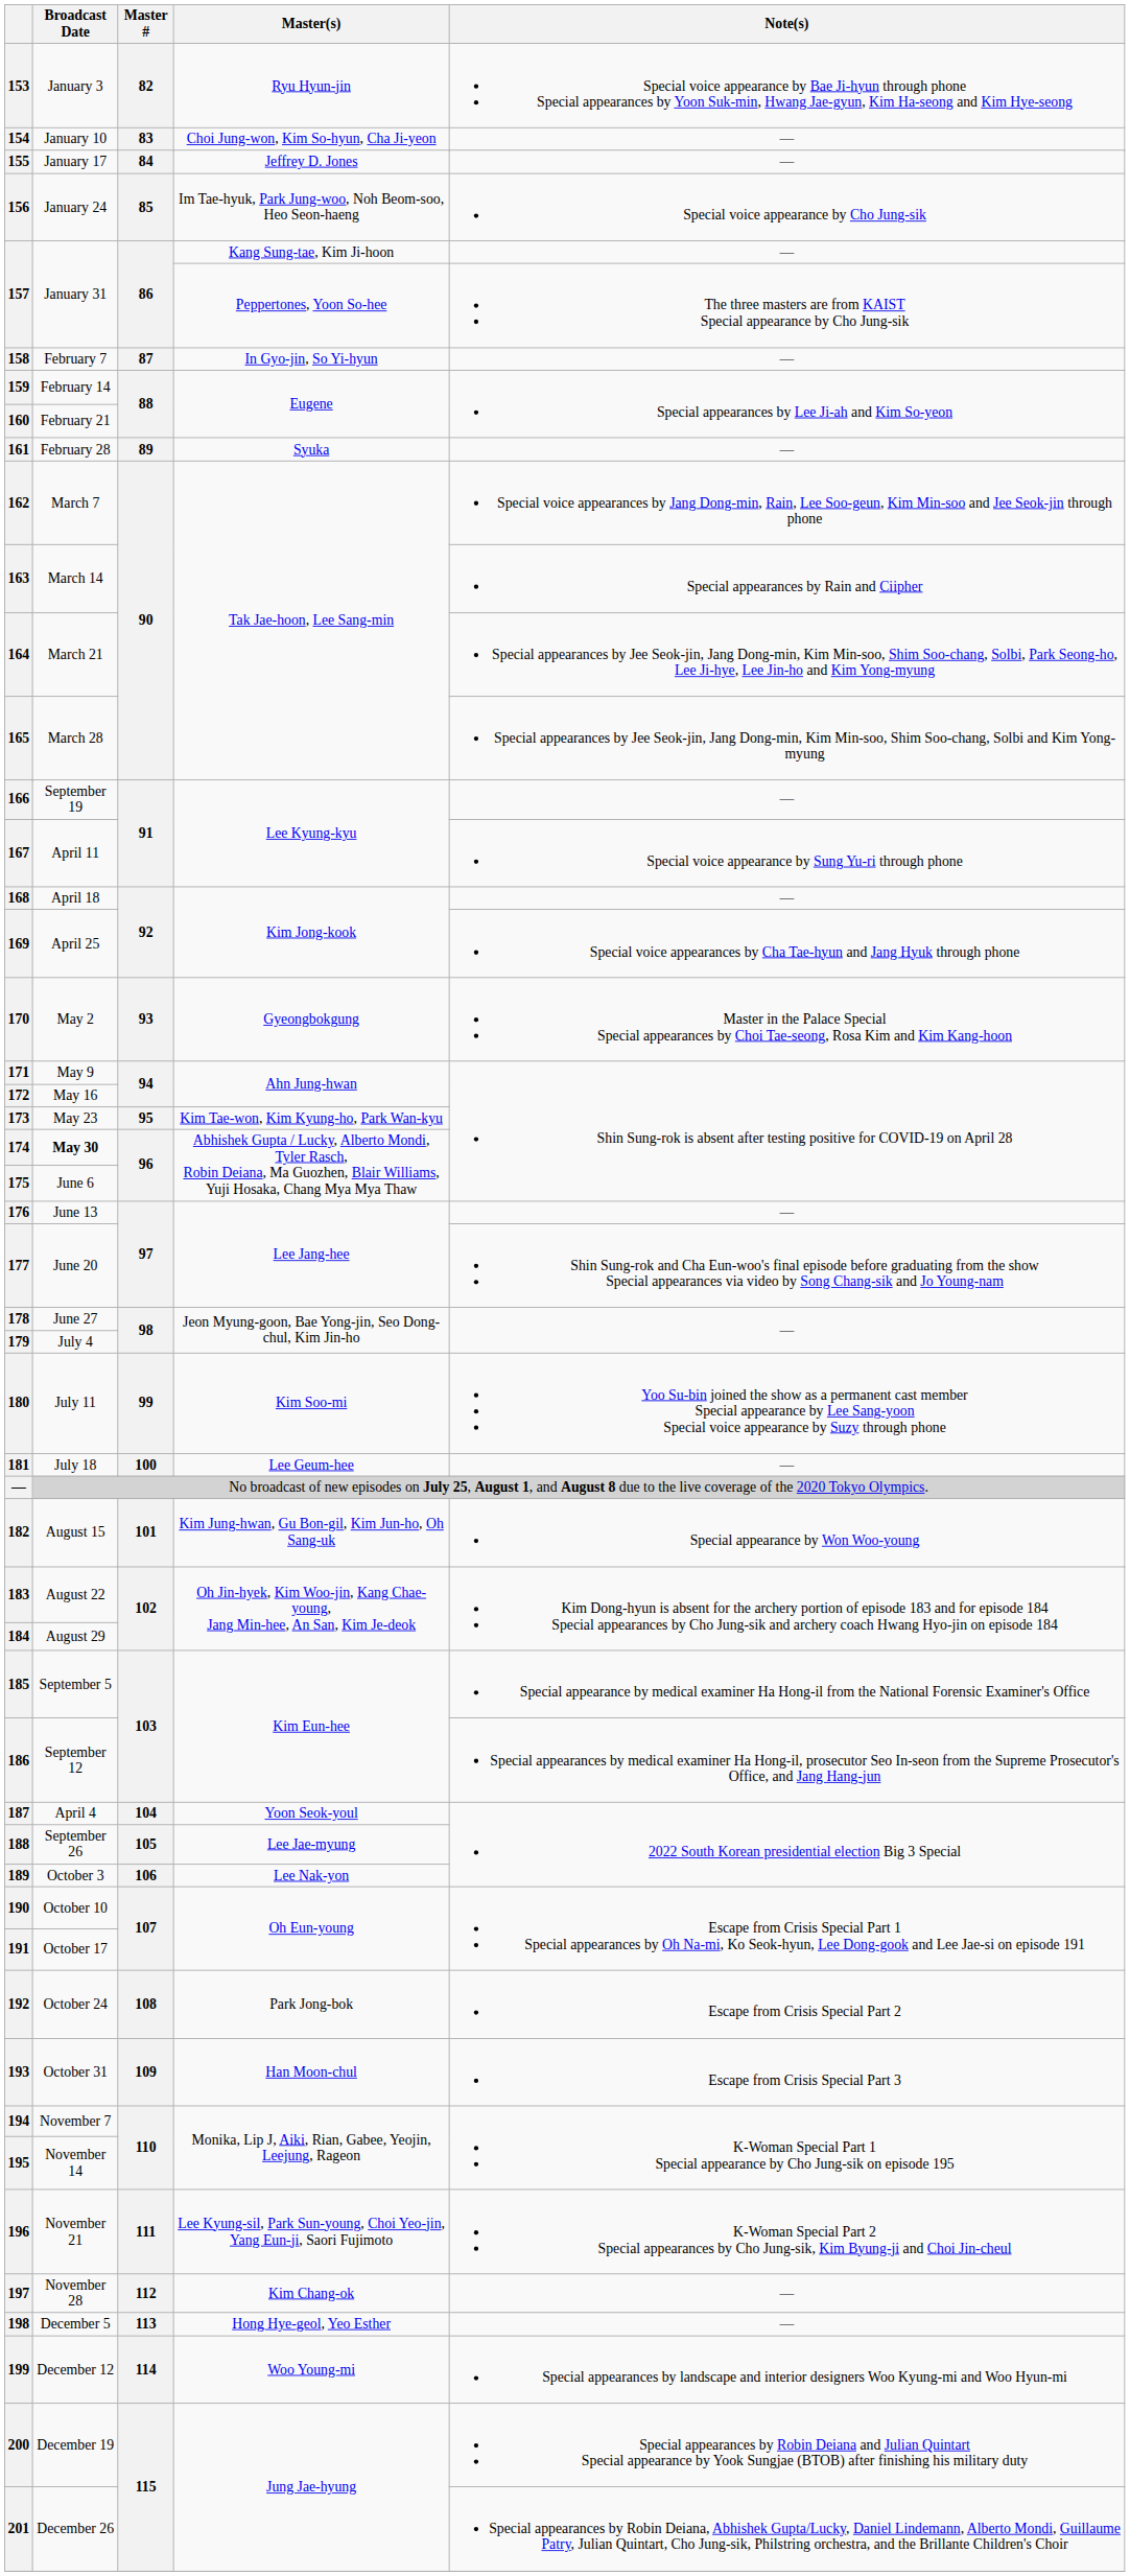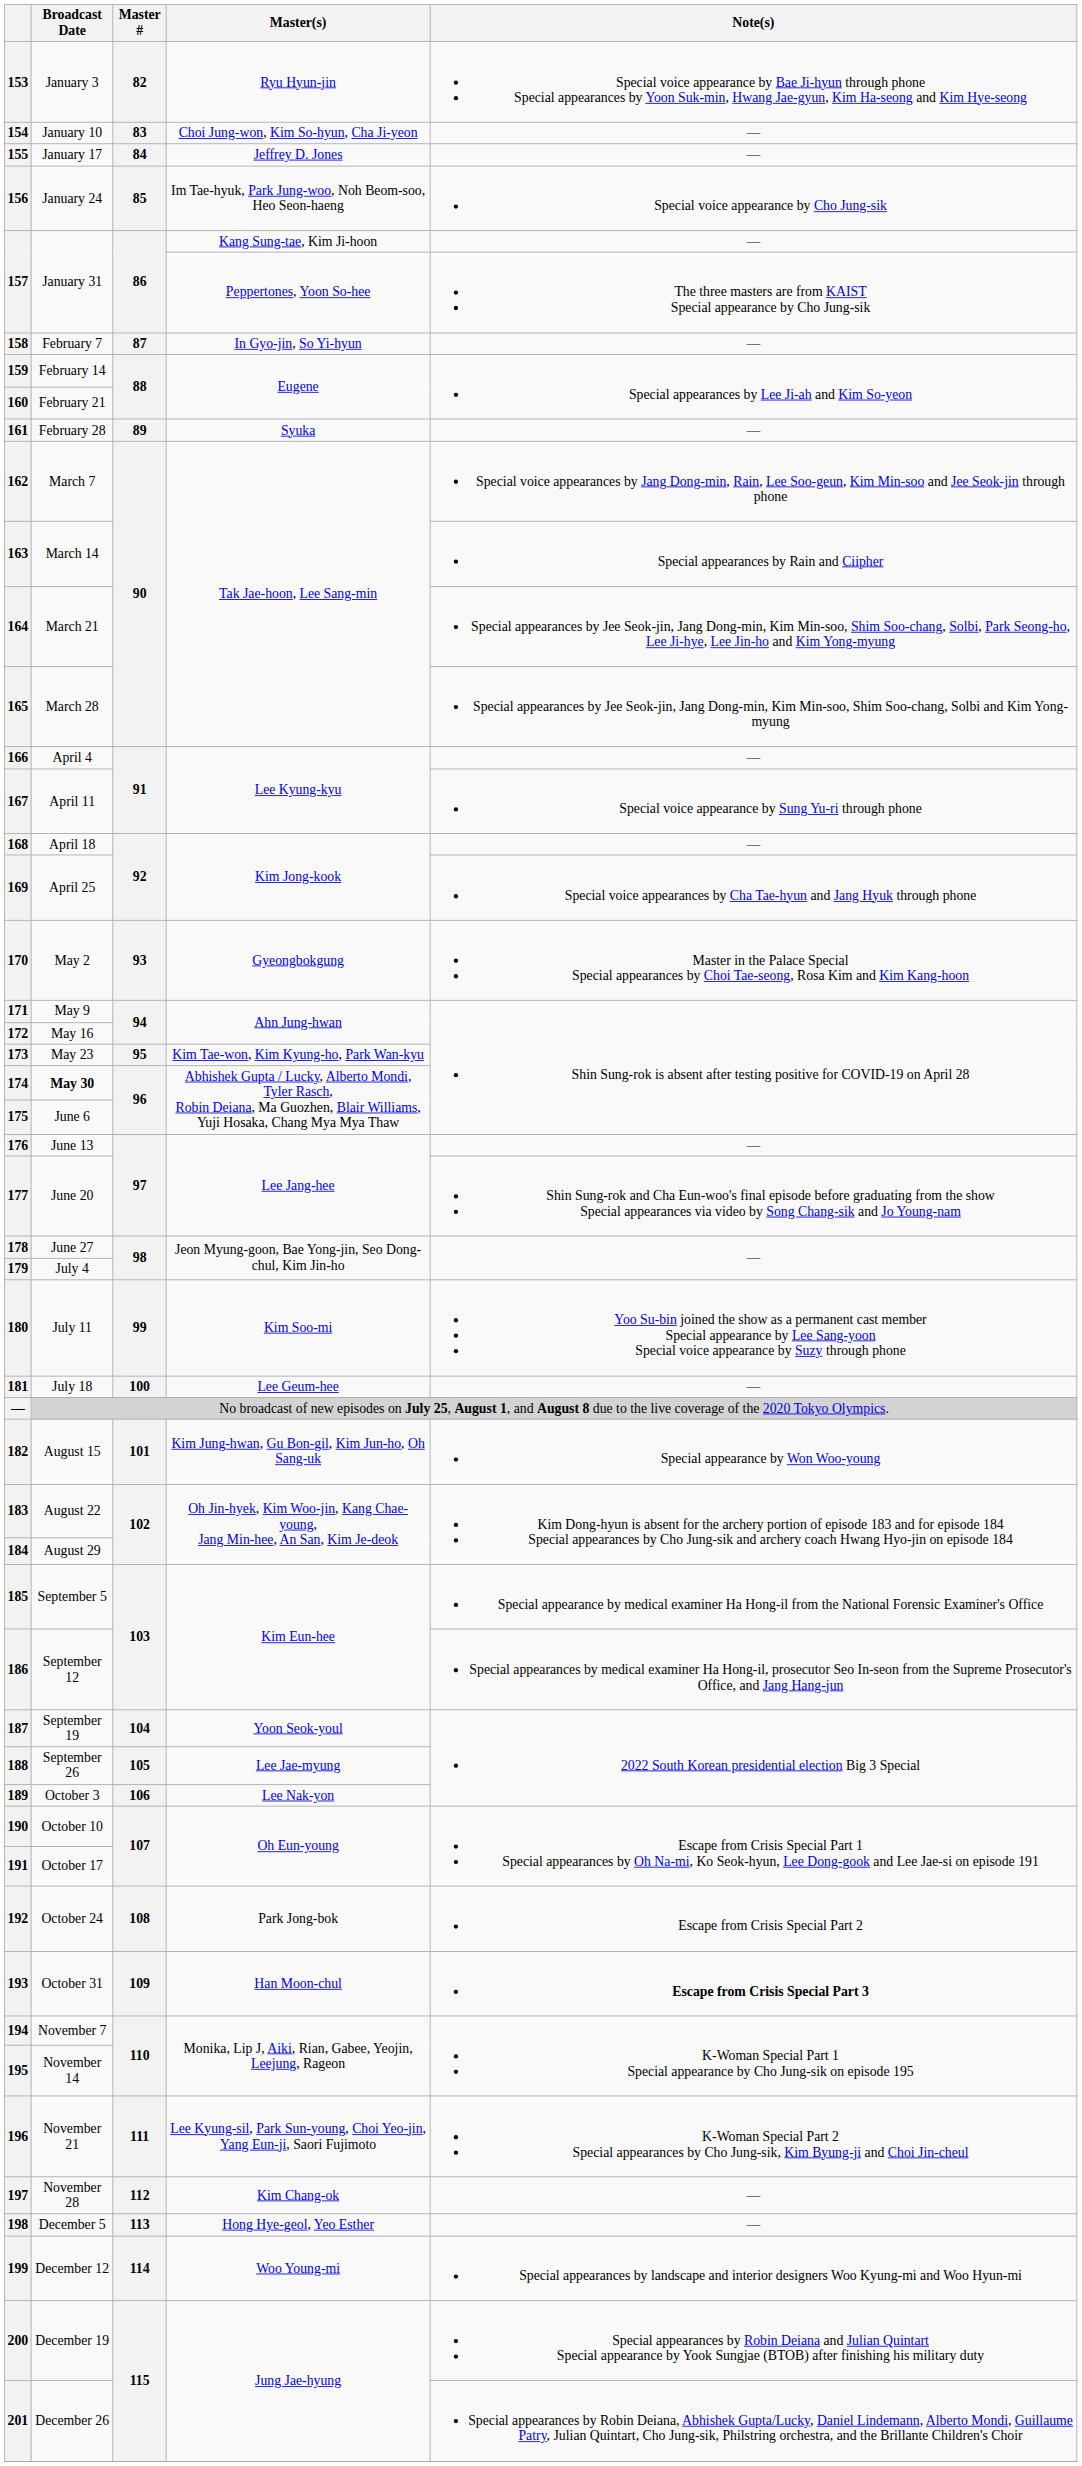 <table Class ="wikitable" style="text-align:center;">
 <tr>
 <th></th>
 <th>Broadcast Date</th>
 <th>Master #</th>
 <th>Master(s)<br></th>
 <th>Note(s)</th>
 </tr>
 <tr>
 <th>153</th>
 <td>January 3</td>
 <th>82</th>
 <td><a href='#'>Ryu Hyun-jin</a><br></td>
 <td><br><ul><li>Special voice appearance by <a href='#'>Bae Ji-hyun</a> through phone</li><li>Special appearances by <a href='#'>Yoon Suk-min</a>, <a href='#'>Hwang Jae-gyun</a>, <a href='#'>Kim Ha-seong</a> and <a href='#'>Kim Hye-seong</a></li></ul></td>
 </tr>
 <tr>
 <th>154</th>
 <td>January 10</td>
 <th rowspan="2">83</th>
 <td rowspan="2"><a href='#'>Choi Jung-won</a>, <a href='#'>Kim So-hyun</a>, <a href='#'>Cha Ji-yeon</a><br></td>
 <td rowspan="2">—</td>
 </tr>
 <tr>
 <th rowspan="2">155</th>
 <td rowspan="2">January 17</td>
 </tr>
 <tr>
 <th>84</th>
 <td><a href='#'>Jeffrey D. Jones</a><br></td>
 <td>—</td>
 </tr>
 <tr>
 <th>156</th>
 <td>January 24</td>
 <th>85</th>
 <td>Im Tae-hyuk, <a href='#'>Park Jung-woo</a>, Noh Beom-soo, Heo Seon-haeng<br></td>
 <td><br><ul><li>Special voice appearance by <a href='#'>Cho Jung-sik</a></li></ul></td>
 </tr>
 <tr>
 <th rowspan="2">157</th>
 <td rowspan="2">January 31</td>
 <th rowspan="2">86</th>
 <td><a href='#'>Kang Sung-tae</a>, Kim Ji-hoon<br></td>
 <td>—</td>
 </tr>
 <tr>
 <td><a href='#'>Peppertones</a>, <a href='#'>Yoon So-hee</a><br></td>
 <td><br><ul><li>The three masters are from <a href='#'>KAIST</a></li><li>Special appearance by Cho Jung-sik</li></ul></td>
 </tr>
 <tr>
 <th>158</th>
 <td>February 7</td>
 <th>87</th>
 <td><a href='#'>In Gyo-jin</a>, <a href='#'>So Yi-hyun</a><br></td>
 <td>—</td>
 </tr>
 <tr>
 <th>159</th>
 <td>February 14</td>
 <th rowspan="2">88</th>
 <td rowspan="2"><a href='#'>Eugene</a><br></td>
 <td rowspan="2"><br><ul><li>Special appearances by <a href='#'>Lee Ji-ah</a> and <a href='#'>Kim So-yeon</a></li></ul></td>
 </tr>
 <tr>
 <th>160</th>
 <td>February 21</td>
 </tr>
 <tr>
 <th>161</th>
 <td>February 28</td>
 <th>89</th>
 <td><a href='#'>Syuka</a><br></td>
 <td>—</td>
 </tr>
 <tr>
 <th>162</th>
 <td>March 7</td>
 <th rowspan="4">90</th>
 <td rowspan="4"><a href='#'>Tak Jae-hoon</a>, <a href='#'>Lee Sang-min</a><br></td>
 <td><br><ul><li>Special voice appearances by <a href='#'>Jang Dong-min</a>, <a href='#'>Rain</a>, <a href='#'>Lee Soo-geun</a>, <a href='#'>Kim Min-soo</a> and <a href='#'>Jee Seok-jin</a> through phone</li></ul></td>
 </tr>
 <tr>
 <th>163</th>
 <td>March 14</td>
 <td><br><ul><li>Special appearances by Rain and <a href='#'>Ciipher</a></li></ul></td>
 </tr>
 <tr>
 <th>164</th>
 <td>March 21</td>
 <td><br><ul><li>Special appearances by Jee Seok-jin, Jang Dong-min, Kim Min-soo, <a href='#'>Shim Soo-chang</a>, <a href='#'>Solbi</a>, <a href='#'>Park Seong-ho</a>, <a href='#'>Lee Ji-hye</a>, <a href='#'>Lee Jin-ho</a> and <a href='#'>Kim Yong-myung</a></li></ul></td>
 </tr>
 <tr>
 <th rowspan="2">165</th>
 <td rowspan="2">March 28</td>
 <td><br><ul><li>Special appearances by Jee Seok-jin, Jang Dong-min, Kim Min-soo, Shim Soo-chang, Solbi and Kim Yong-myung</li></ul></td>
 </tr>
 <tr>
 <th rowspan="3">91</th>
 <td rowspan="3"><a href='#'>Lee Kyung-kyu</a><br></td>
 <td rowspan="2">—</td>
 </tr>
 <tr>
 <th>166</th>
-<td>September 19</td>
+<td>April 4</td>
 </tr>
 <tr>
 <th>167</th>
 <td>April 11</td>
 <td><br><ul><li>Special voice appearance by <a href='#'>Sung Yu-ri</a> through phone</li></ul></td>
 </tr>
 <tr>
 <th>168</th>
 <td>April 18</td>
 <th rowspan="2">92</th>
 <td rowspan="2"><a href='#'>Kim Jong-kook</a><br></td>
 <td>—</td>
 </tr>
 <tr>
 <th>169</th>
 <td>April 25</td>
 <td><br><ul><li>Special voice appearances by <a href='#'>Cha Tae-hyun</a> and <a href='#'>Jang Hyuk</a> through phone</li></ul></td>
 </tr>
 <tr>
 <th>170</th>
 <td>May 2</td>
 <th>93</th>
 <td><a href='#'>Gyeongbokgung</a><br></td>
 <td><br><ul><li>Master in the Palace Special</li><li>Special appearances by <a href='#'>Choi Tae-seong</a>, Rosa Kim and <a href='#'>Kim Kang-hoon</a></li></ul></td>
 </tr>
 <tr>
 <th>171</th>
 <td>May 9</td>
 <th rowspan="2">94</th>
 <td rowspan="2"><a href='#'>Ahn Jung-hwan</a><br></td>
 <td rowspan="5"><br><ul><li>Shin Sung-rok is absent after testing positive for COVID-19 on April 28</li></ul></td>
 </tr>
 <tr>
 <th>172</th>
 <td>May 16</td>
 </tr>
 <tr>
 <th>173</th>
 <td>May 23</td>
 <th>95</th>
 <td><a href='#'>Kim Tae-won</a>, <a href='#'>Kim Kyung-ho</a>, <a href='#'>Park Wan-kyu</a><br></td>
 </tr>
 <tr>
 <th>174</th>
 <td><strong>May 30</strong></td>
 <th rowspan="2">96</th>
 <td rowspan="2"><a href='#'>Abhishek Gupta / Lucky</a>, <a href='#'>Alberto Mondi</a>, <a href='#'>Tyler Rasch</a>,<br><a href='#'>Robin Deiana</a>, Ma Guozhen, <a href='#'>Blair Williams</a>,<br>Yuji Hosaka, Chang Mya Mya Thaw<br></td>
 </tr>
 <tr>
 <th>175</th>
 <td>June 6</td>
 </tr>
 <tr>
 <th>176</th>
 <td>June 13</td>
 <th rowspan="2">97</th>
 <td rowspan="2"><a href='#'>Lee Jang-hee</a><br></td>
 <td>—</td>
 </tr>
 <tr>
 <th>177</th>
 <td>June 20</td>
 <td><br><ul><li>Shin Sung-rok and Cha Eun-woo's final episode before graduating from the show</li><li>Special appearances via video by <a href='#'>Song Chang-sik</a> and <a href='#'>Jo Young-nam</a></li></ul></td>
 </tr>
 <tr>
 <th>178</th>
 <td>June 27</td>
 <th rowspan="2">98</th>
 <td rowspan="2">Jeon Myung-goon, Bae Yong-jin, Seo Dong-chul, Kim Jin-ho<br></td>
 <td rowspan="2">—</td>
 </tr>
 <tr>
 <th>179</th>
 <td>July 4</td>
 </tr>
 <tr>
 <th>180</th>
 <td>July 11</td>
 <th>99</th>
 <td><a href='#'>Kim Soo-mi</a><br></td>
 <td><br><ul><li><a href='#'>Yoo Su-bin</a> joined the show as a permanent cast member</li><li>Special appearance by <a href='#'>Lee Sang-yoon</a></li><li>Special voice appearance by <a href='#'>Suzy</a> through phone</li></ul></td>
 </tr>
 <tr>
 <th>181</th>
 <td>July 18</td>
 <th>100</th>
 <td><a href='#'>Lee Geum-hee</a><br></td>
 <td>—</td>
 </tr>
 <tr>
 <th>—</th>
 <td colspan="4" style="text-align:center;background:Lightgray">No broadcast of new episodes on <strong>July 25</strong>, <strong>August 1</strong>, and <strong>August 8</strong> due to the live coverage of the <a href='#'>2020 Tokyo Olympics</a>.</td>
 </tr>
 <tr>
 <th>182</th>
 <td>August 15</td>
 <th rowspan="2">101</th>
 <td rowspan="2"><a href='#'>Kim Jung-hwan</a>, <a href='#'>Gu Bon-gil</a>, <a href='#'>Kim Jun-ho</a>, <a href='#'>Oh Sang-uk</a><br></td>
 <td><br><ul><li>Special appearance by <a href='#'>Won Woo-young</a></li></ul></td>
 </tr>
 <tr>
 <th rowspan="2">183</th>
 <td rowspan="2">August 22</td>
 <td rowspan="3"><br><ul><li>Kim Dong-hyun is absent for the archery portion of episode 183 and for episode 184</li><li>Special appearances by Cho Jung-sik and archery coach Hwang Hyo-jin on episode 184</li></ul></td>
 </tr>
 <tr>
 <th rowspan="2">102</th>
 <td rowspan="2"><a href='#'>Oh Jin-hyek</a>, <a href='#'>Kim Woo-jin</a>, <a href='#'>Kang Chae-young</a>,<br><a href='#'>Jang Min-hee</a>, <a href='#'>An San</a>, <a href='#'>Kim Je-deok</a><br></td>
 </tr>
 <tr>
 <th>184</th>
 <td>August 29</td>
 </tr>
 <tr>
 <th>185</th>
 <td>September 5</td>
 <th rowspan="2">103</th>
 <td rowspan="2"><a href='#'>Kim Eun-hee</a><br></td>
 <td><br><ul><li>Special appearance by medical examiner Ha Hong-il from the National Forensic Examiner's Office</li></ul></td>
 </tr>
 <tr>
 <th>186</th>
 <td>September 12</td>
 <td><br><ul><li>Special appearances by medical examiner Ha Hong-il, prosecutor Seo In-seon from the Supreme Prosecutor's Office, and <a href='#'>Jang Hang-jun</a></li></ul></td>
 </tr>
 <tr>
 <th>187</th>
-<td>April 4</td>
+<td>September 19</td>
 <th>104</th>
 <td><a href='#'>Yoon Seok-youl</a><br></td>
 <td rowspan="3"><br><ul><li><a href='#'>2022 South Korean presidential election</a> Big 3 Special</li></ul></td>
 </tr>
 <tr>
 <th>188</th>
 <td>September 26</td>
 <th>105</th>
 <td><a href='#'>Lee Jae-myung</a><br></td>
 </tr>
 <tr>
 <th>189</th>
 <td>October 3</td>
 <th>106</th>
 <td><a href='#'>Lee Nak-yon</a><br></td>
 </tr>
 <tr>
 <th>190</th>
 <td>October 10</td>
 <th rowspan="2">107</th>
 <td rowspan="2"><a href='#'>Oh Eun-young</a><br></td>
 <td rowspan="2"><br><ul><li>Escape from Crisis Special Part 1</li><li>Special appearances by <a href='#'>Oh Na-mi</a>, Ko Seok-hyun, <a href='#'>Lee Dong-gook</a> and Lee Jae-si on episode 191</li></ul></td>
 </tr>
 <tr>
 <th>191</th>
 <td>October 17</td>
 </tr>
 <tr>
 <th>192</th>
 <td>October 24</td>
 <th>108</th>
 <td>Park Jong-bok<br></td>
 <td><br><ul><li>Escape from Crisis Special Part 2</li></ul></td>
 </tr>
 <tr>
 <th>193</th>
 <td>October 31</td>
 <th>109</th>
 <td><a href='#'>Han Moon-chul</a><br></td>
-<td><br><ul><li>Escape from Crisis Special Part 3</li></ul></td>
+<td><strong><br><ul><li>Escape from Crisis Special Part 3</li></ul></strong></td>
 </tr>
 <tr>
 <th>194</th>
 <td>November 7</td>
 <th rowspan="2">110</th>
 <td rowspan="2">Monika, Lip J, <a href='#'>Aiki</a>, Rian, Gabee, Yeojin, <a href='#'>Leejung</a>, Rageon<br></td>
 <td rowspan="2"><br><ul><li>K-Woman Special Part 1</li><li>Special appearance by Cho Jung-sik on episode 195</li></ul></td>
 </tr>
 <tr>
 <th>195</th>
 <td>November 14</td>
 </tr>
 <tr>
 <th>196</th>
 <td>November 21</td>
 <th>111</th>
 <td><a href='#'>Lee Kyung-sil</a>, <a href='#'>Park Sun-young</a>, <a href='#'>Choi Yeo-jin</a>, <a href='#'>Yang Eun-ji</a>, Saori Fujimoto<br></td>
 <td><br><ul><li>K-Woman Special Part 2</li><li>Special appearances by Cho Jung-sik, <a href='#'>Kim Byung-ji</a> and <a href='#'>Choi Jin-cheul</a></li></ul></td>
 </tr>
 <tr>
 <th>197</th>
 <td>November 28</td>
 <th>112</th>
 <td><a href='#'>Kim Chang-ok</a><br></td>
 <td>—</td>
 </tr>
 <tr>
 <th>198</th>
 <td>December 5</td>
 <th>113</th>
 <td><a href='#'>Hong Hye-geol</a>, <a href='#'>Yeo Esther</a><br></td>
 <td>—</td>
 </tr>
 <tr>
 <th>199</th>
 <td>December 12</td>
 <th>114</th>
 <td><a href='#'>Woo Young-mi</a><br></td>
 <td><br><ul><li>Special appearances by landscape and interior designers Woo Kyung-mi and Woo Hyun-mi</li></ul></td>
 </tr>
 <tr>
 <th>200</th>
 <td>December 19</td>
 <th rowspan="2">115</th>
 <td rowspan="2"><a href='#'>Jung Jae-hyung</a><br></td>
 <td><br><ul><li>Special appearances by <a href='#'>Robin Deiana</a> and <a href='#'>Julian Quintart</a></li><li>Special appearance by Yook Sungjae (BTOB) after finishing his military duty</li></ul></td>
 </tr>
 <tr>
 <th>201</th>
 <td>December 26</td>
 <td><br><ul><li>Special appearances by Robin Deiana, <a href='#'>Abhishek Gupta/Lucky</a>, <a href='#'>Daniel Lindemann</a>, <a href='#'>Alberto Mondi</a>, <a href='#'>Guillaume Patry</a>, Julian Quintart, Cho Jung-sik, Philstring orchestra, and the Brillante Children's Choir</li></ul></td>
 </tr>
 <tr>
 </tr>
 </table>
